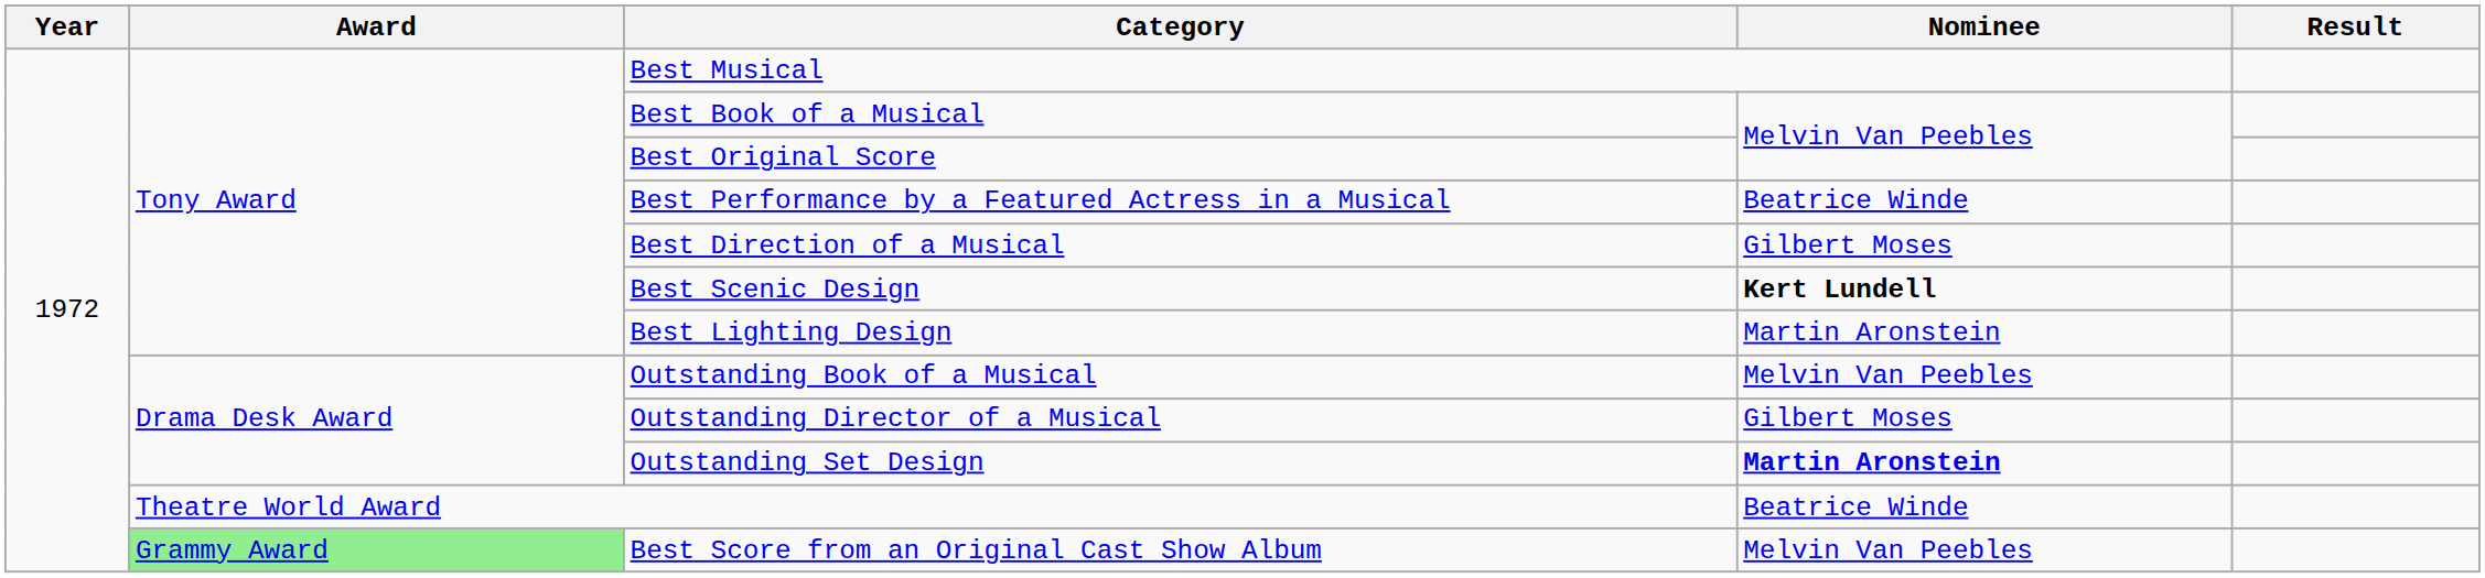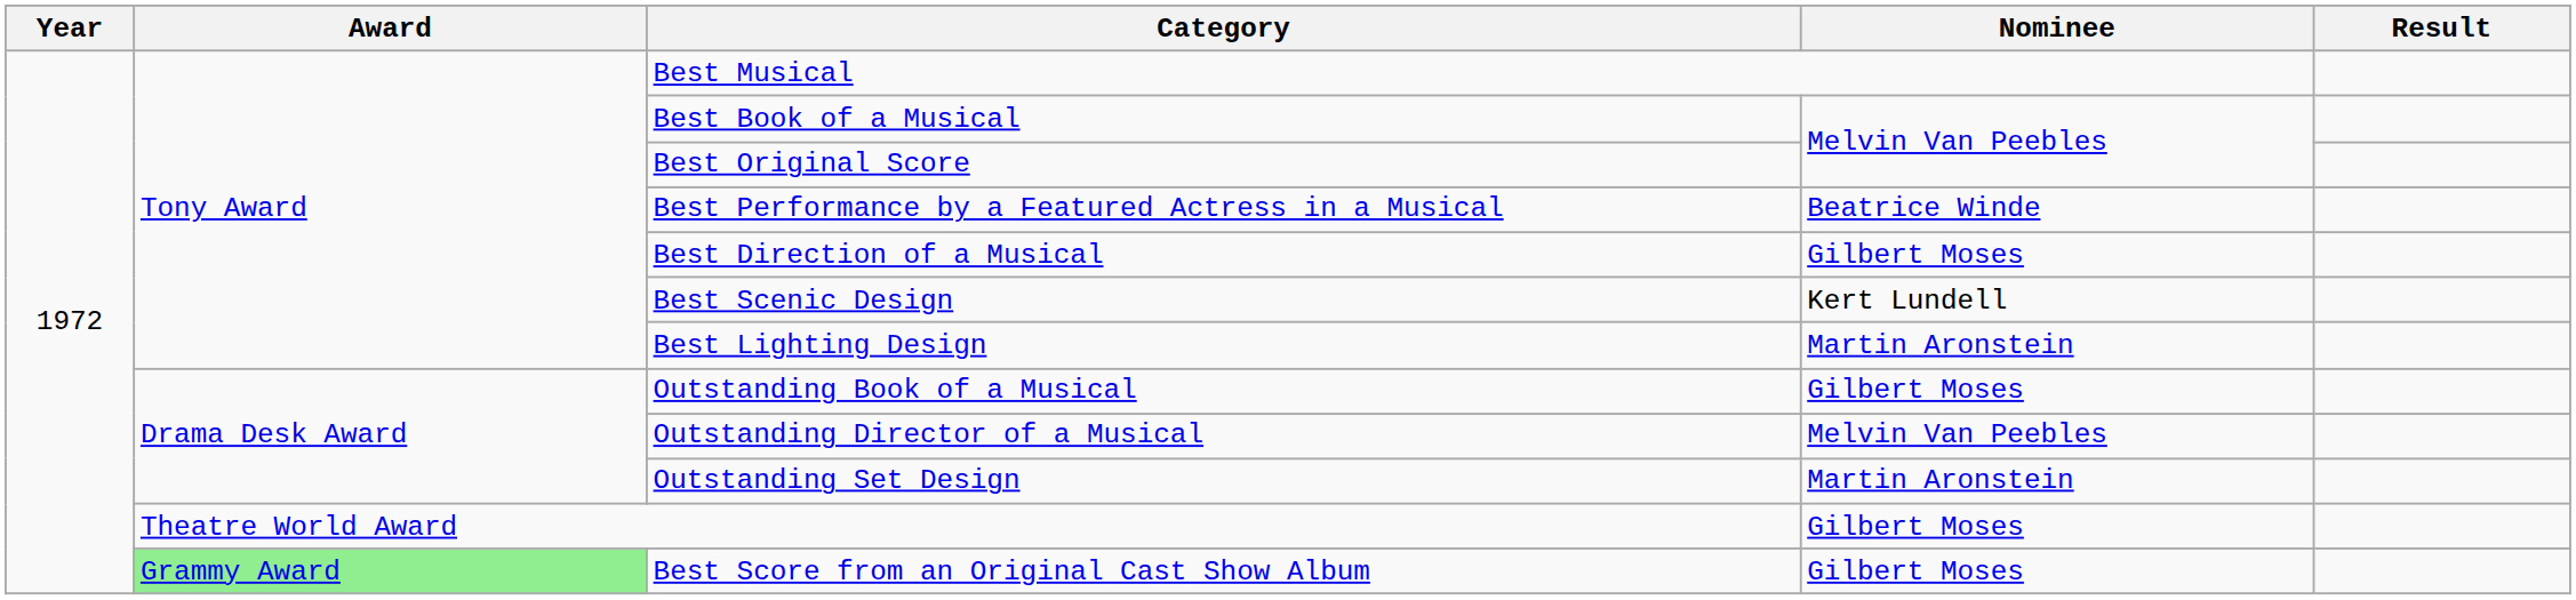 <table class="wikitable" width="95%">
 <tr>
 <th width="5%">Year</th>
 <th width="20%">Award</th>
 <th width="45%">Category</th>
 <th width="20%">Nominee</th>
 <th width="10%">Result</th>
 </tr>
 <tr>
 <td rowspan="12" align="center">1972</td>
 <td rowspan="7"><a href='#'>Tony Award</a></td>
 <td colspan="2"><a href='#'>Best Musical</a></td>
 <td></td>
 </tr>
 <tr>
 <td><a href='#'>Best Book of a Musical</a></td>
 <td rowspan="2"><a href='#'>Melvin Van Peebles</a></td>
 <td></td>
 </tr>
 <tr>
 <td><a href='#'>Best Original Score</a></td>
 <td></td>
 </tr>
 <tr>
 <td><a href='#'>Best Performance by a Featured Actress in a Musical</a></td>
 <td><a href='#'>Beatrice Winde</a></td>
 <td></td>
 </tr>
 <tr>
 <td><a href='#'>Best Direction of a Musical</a></td>
 <td><a href='#'>Gilbert Moses</a></td>
 <td></td>
 </tr>
 <tr>
 <td><a href='#'>Best Scenic Design</a></td>
-<td><strong>Kert Lundell</strong></td>
+<td>Kert Lundell</td>
 <td></td>
 </tr>
 <tr>
 <td><a href='#'>Best Lighting Design</a></td>
 <td><a href='#'>Martin Aronstein</a></td>
 <td></td>
 </tr>
 <tr>
 <td rowspan="3"><a href='#'>Drama Desk Award</a></td>
 <td><a href='#'>Outstanding Book of a Musical</a></td>
+<td><a href='#'>Gilbert Moses</a></td>
+<td></td>
+</tr>
+<tr>
+<td><a href='#'>Outstanding Director of a Musical</a></td>
 <td><a href='#'>Melvin Van Peebles</a></td>
 <td></td>
 </tr>
 <tr>
-<td><a href='#'>Outstanding Director of a Musical</a></td>
-<td><a href='#'>Gilbert Moses</a></td>
-<td></td>
-</tr>
-<tr>
 <td><a href='#'>Outstanding Set Design</a></td>
-<td><strong><a href='#'>Martin Aronstein</a></strong></td>
+<td><a href='#'>Martin Aronstein</a></td>
 <td></td>
 </tr>
 <tr>
 <td colspan="2"><a href='#'>Theatre World Award</a></td>
-<td><a href='#'>Beatrice Winde</a></td>
+<td><a href='#'>Gilbert Moses</a></td>
 <td></td>
 </tr>
 <tr>
 <td style="background: lightgreen;"><a href='#'>Grammy Award</a></td>
 <td><a href='#'>Best Score from an Original Cast Show Album</a></td>
-<td><a href='#'>Melvin Van Peebles</a></td>
+<td><a href='#'>Gilbert Moses</a></td>
 <td></td>
 </tr>
 </table>
